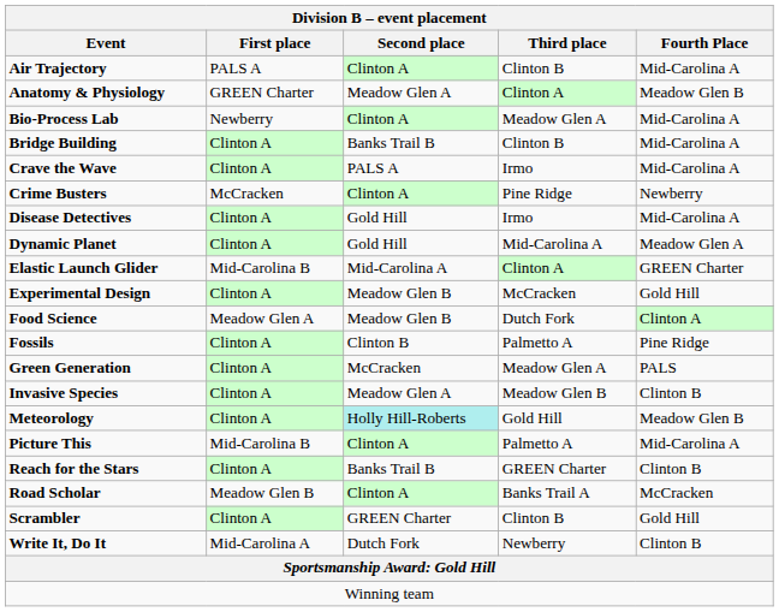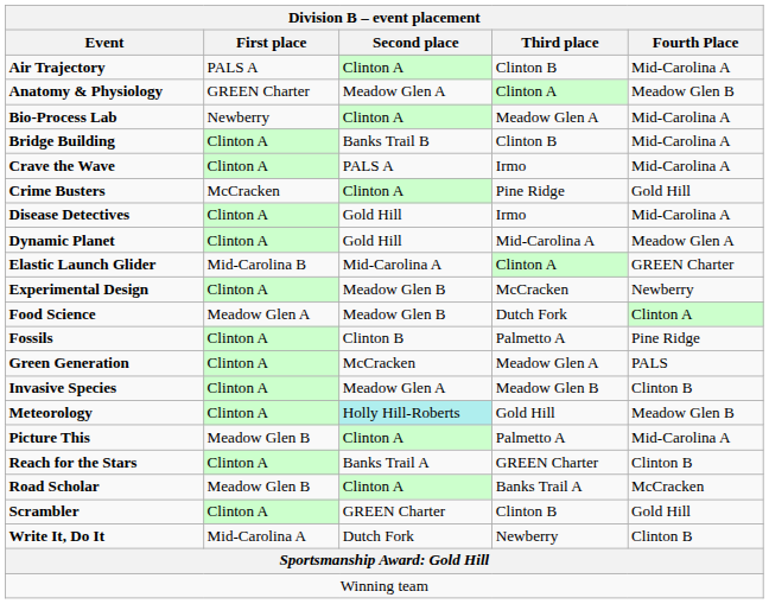 <table class="wikitable collapsible collapsed" style="float:left; width:780px">
 <tr>
 <th colspan=5>Division B – event placement</th>
 </tr>
 <tr>
 <th>Event</th>
 <th>First place</th>
 <th>Second place</th>
 <th>Third place</th>
 <th>Fourth Place</th>
 </tr>
 <tr>
 <td><strong>Air Trajectory</strong></td>
 <td>PALS A</td>
 <td style="background: #ccffcc">Clinton A</td>
 <td>Clinton B</td>
 <td>Mid-Carolina A</td>
 </tr>
 <tr>
 <td><strong>Anatomy & Physiology</strong></td>
 <td>GREEN Charter</td>
 <td>Meadow Glen A</td>
 <td style="background: #ccffcc">Clinton A</td>
 <td>Meadow Glen B</td>
 </tr>
 <tr>
 <td><strong>Bio-Process Lab</strong></td>
 <td>Newberry</td>
 <td style="background: #ccffcc">Clinton A</td>
 <td>Meadow Glen A</td>
 <td>Mid-Carolina A</td>
 </tr>
 <tr>
 <td><strong>Bridge Building</strong></td>
 <td style="background: #ccffcc">Clinton A</td>
 <td>Banks Trail B</td>
 <td>Clinton B</td>
 <td>Mid-Carolina A</td>
 </tr>
 <tr>
 <td><strong>Crave the Wave</strong></td>
 <td style="background: #ccffcc">Clinton A</td>
 <td>PALS A</td>
 <td>Irmo</td>
 <td>Mid-Carolina A</td>
 </tr>
 <tr>
 <td><strong>Crime Busters</strong></td>
 <td>McCracken</td>
 <td style="background: #ccffcc">Clinton A</td>
 <td>Pine Ridge</td>
-<td>Newberry</td>
+<td>Gold Hill</td>
 </tr>
 <tr>
 <td><strong>Disease Detectives</strong></td>
 <td style="background: #ccffcc">Clinton A</td>
 <td>Gold Hill</td>
 <td>Irmo</td>
 <td>Mid-Carolina A</td>
 </tr>
 <tr>
 <td><strong>Dynamic Planet</strong></td>
 <td style="background: #ccffcc">Clinton A</td>
 <td>Gold Hill</td>
 <td>Mid-Carolina A</td>
 <td>Meadow Glen A</td>
 </tr>
 <tr>
 <td><strong>Elastic Launch Glider</strong></td>
 <td>Mid-Carolina B</td>
 <td>Mid-Carolina A</td>
 <td style="background: #ccffcc">Clinton A</td>
 <td>GREEN Charter</td>
 </tr>
 <tr>
 <td><strong>Experimental Design</strong></td>
 <td style="background: #ccffcc">Clinton A</td>
 <td>Meadow Glen B</td>
 <td>McCracken</td>
-<td>Gold Hill</td>
+<td>Newberry</td>
 </tr>
 <tr>
 <td><strong>Food Science</strong></td>
 <td>Meadow Glen A</td>
 <td>Meadow Glen B</td>
 <td>Dutch Fork</td>
 <td style="background: #ccffcc">Clinton A</td>
 </tr>
 <tr>
 <td><strong>Fossils</strong></td>
 <td style="background: #ccffcc">Clinton A</td>
 <td>Clinton B</td>
 <td>Palmetto A</td>
 <td>Pine Ridge</td>
 </tr>
 <tr>
 <td><strong>Green Generation</strong></td>
 <td style="background: #ccffcc">Clinton A</td>
 <td>McCracken</td>
 <td>Meadow Glen A</td>
 <td>PALS</td>
 </tr>
 <tr>
 <td><strong>Invasive Species</strong></td>
 <td style="background: #ccffcc">Clinton A</td>
 <td>Meadow Glen A</td>
 <td>Meadow Glen B</td>
 <td>Clinton B</td>
 </tr>
 <tr>
 <td><strong>Meteorology</strong></td>
 <td style="background: #ccffcc">Clinton A</td>
 <td style="background: paleturquoise;">Holly Hill-Roberts</td>
 <td>Gold Hill</td>
 <td>Meadow Glen B</td>
 </tr>
 <tr>
 <td><strong>Picture This</strong></td>
-<td>Mid-Carolina B</td>
+<td>Meadow Glen B</td>
 <td style="background: #ccffcc">Clinton A</td>
 <td>Palmetto A</td>
 <td>Mid-Carolina A</td>
 </tr>
 <tr>
 <td><strong>Reach for the Stars</strong></td>
 <td style="background: #ccffcc">Clinton A</td>
-<td>Banks Trail B</td>
+<td>Banks Trail A</td>
 <td>GREEN Charter</td>
 <td>Clinton B</td>
 </tr>
 <tr>
 <td><strong>Road Scholar</strong></td>
 <td>Meadow Glen B</td>
 <td style="background: #ccffcc">Clinton A</td>
 <td>Banks Trail A</td>
 <td>McCracken</td>
 </tr>
 <tr>
 <td><strong>Scrambler</strong></td>
 <td style="background: #ccffcc">Clinton A</td>
 <td>GREEN Charter</td>
 <td>Clinton B</td>
 <td>Gold Hill</td>
 </tr>
 <tr>
 <td><strong>Write It, Do It</strong></td>
 <td>Mid-Carolina A</td>
 <td>Dutch Fork</td>
 <td>Newberry</td>
 <td>Clinton B</td>
 </tr>
 <tr>
 <th colspan=5><em>Sportsmanship Award: Gold Hill</em></th>
 </tr>
 <tr>
 <td colspan=5 style=text-align:center> Winning team</td>
 </tr>
 </table>
